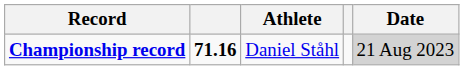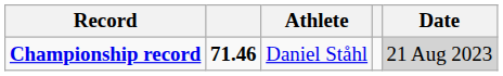 <table class="wikitable">
 <tr>
 <th>Record</th>
 <th></th>
 <th>Athlete</th>
 <th></th>
 <th>Date</th>
 </tr>
 <tr>
 <td><strong><a href='#'>Championship record</a></strong></td>
-<td align=center><strong>71.16</strong></td>
+<td align=center><strong>71.46</strong></td>
 <td><a href='#'>Daniel Ståhl</a></td>
 <td></td>
 <td align=right style="background: lightgrey;">21 Aug 2023</td>
 </tr>
 </table>
